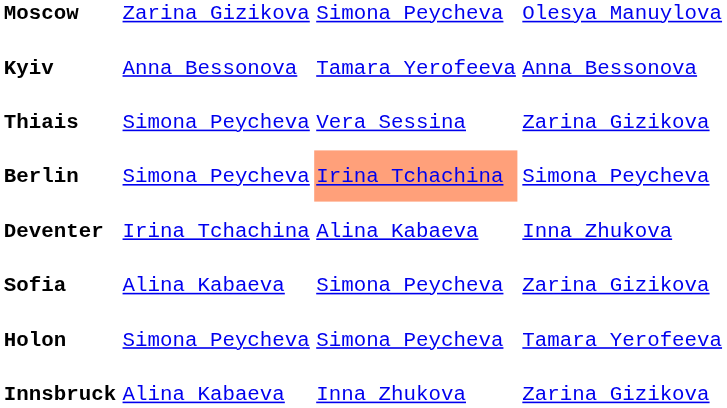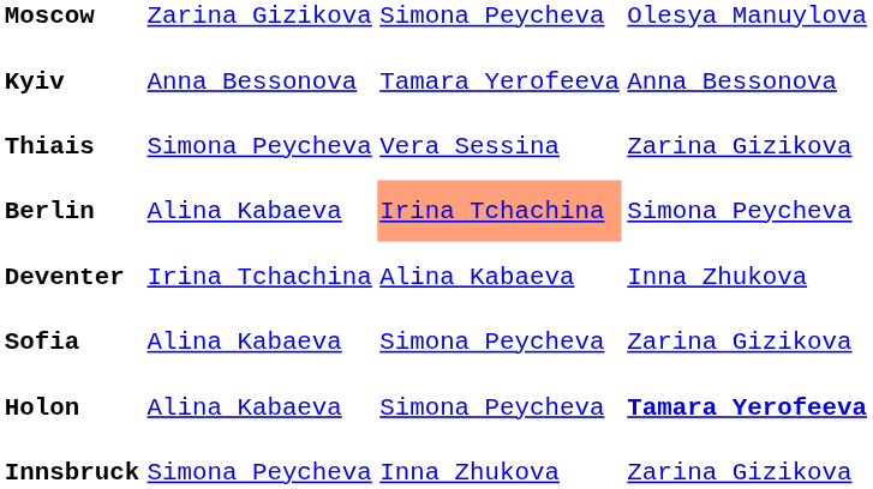 <table>
 <tr>
 <th scope=row style="text-align:left">Moscow</th>
 <td style="height:30px;"> <a href='#'>Zarina Gizikova</a></td>
 <td style="height:30px;"> <a href='#'>Simona Peycheva</a></td>
 <td style="height:30px;"> <a href='#'>Olesya Manuylova</a></td>
 </tr>
 <tr>
 <th scope=row style="text-align:left">Kyiv</th>
 <td style="height:30px;"> <a href='#'>Anna Bessonova</a></td>
 <td style="height:30px;"> <a href='#'>Tamara Yerofeeva</a></td>
 <td style="height:30px;"> <a href='#'>Anna Bessonova</a></td>
 </tr>
 <tr>
 <th scope=row style="text-align:left">Thiais</th>
 <td style="height:30px;"> <a href='#'>Simona Peycheva</a></td>
 <td style="height:30px;"> <a href='#'>Vera Sessina</a></td>
 <td style="height:30px;"> <a href='#'>Zarina Gizikova</a></td>
 </tr>
 <tr>
 <th scope=row style="text-align:left">Berlin</th>
-<td style="height:30px;"> <a href='#'>Simona Peycheva</a></td>
+<td style="height:30px;"> <a href='#'>Alina Kabaeva</a></td>
 <td style="background: lightsalmon; height:30px;"> <a href='#'>Irina Tchachina</a></td>
 <td style="height:30px;"> <a href='#'>Simona Peycheva</a></td>
 </tr>
 <tr>
 <th scope=row style="text-align:left">Deventer</th>
 <td style="height:30px;"> <a href='#'>Irina Tchachina</a></td>
 <td style="height:30px;"> <a href='#'>Alina Kabaeva</a></td>
 <td style="height:30px;"> <a href='#'>Inna Zhukova</a></td>
 </tr>
 <tr>
 <th scope=row style="text-align:left">Sofia</th>
 <td style="height:30px;"> <a href='#'>Alina Kabaeva</a></td>
 <td style="height:30px;"> <a href='#'>Simona Peycheva</a></td>
 <td style="height:30px;"> <a href='#'>Zarina Gizikova</a></td>
 </tr>
 <tr>
 <th scope=row style="text-align:left">Holon</th>
+<td style="height:30px;"> <a href='#'>Alina Kabaeva</a></td>
 <td style="height:30px;"> <a href='#'>Simona Peycheva</a></td>
-<td style="height:30px;"> <a href='#'>Simona Peycheva</a></td>
-<td style="height:30px;"> <a href='#'>Tamara Yerofeeva</a></td>
+<td style="height:30px;"><strong> <a href='#'>Tamara Yerofeeva</a></strong></td>
 </tr>
 <tr>
 <th scope=row style="text-align:left">Innsbruck</th>
-<td style="height:30px;"> <a href='#'>Alina Kabaeva</a></td>
+<td style="height:30px;"> <a href='#'>Simona Peycheva</a></td>
 <td style="height:30px;"> <a href='#'>Inna Zhukova</a></td>
 <td style="height:30px;"> <a href='#'>Zarina Gizikova</a></td>
 </tr>
 <tr>
 </tr>
 </table>
